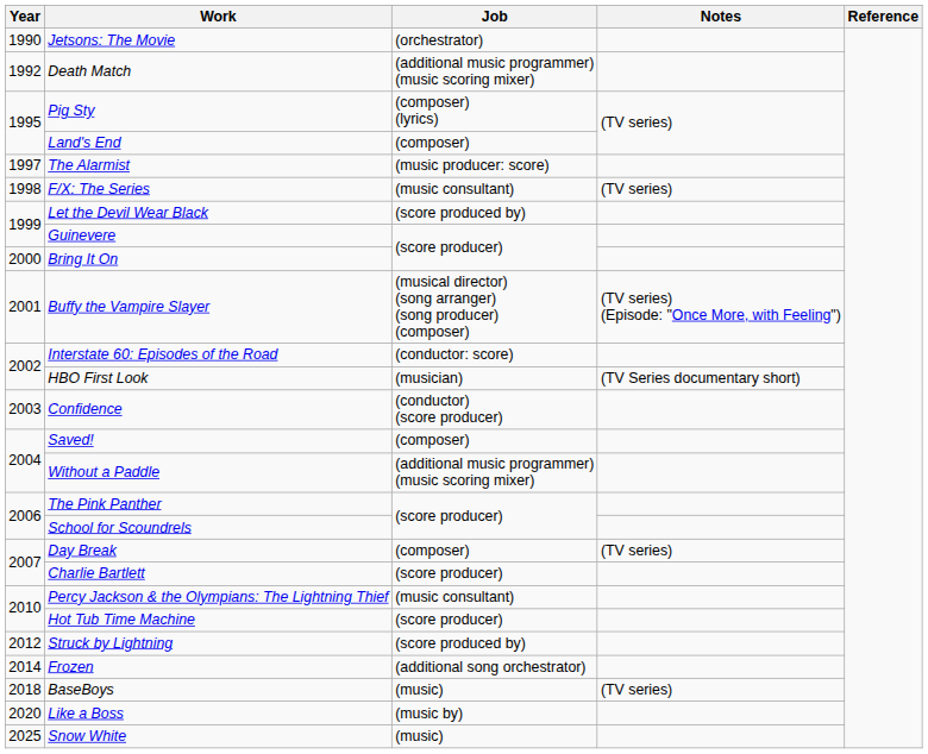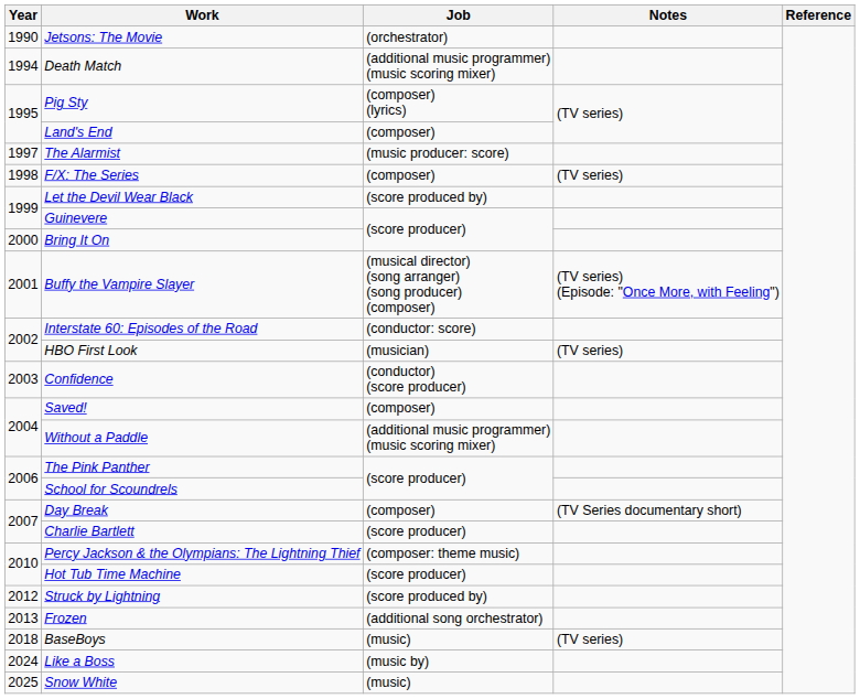 <table class="wikitable sortable">
 <tr>
 <th>Year</th>
 <th>Work</th>
 <th>Job</th>
 <th>Notes</th>
 <th>Reference</th>
 </tr>
 <tr>
 <td>1990</td>
 <td><em><a href='#'>Jetsons: The Movie</a></em></td>
 <td>(orchestrator)</td>
 <td></td>
 <td rowspan="26"></td>
 </tr>
 <tr>
-<td>1992</td>
+<td>1994</td>
 <td><em>Death Match</em></td>
 <td>(additional music programmer)<br>(music scoring mixer)</td>
 <td></td>
 </tr>
 <tr>
 <td rowspan="2">1995</td>
 <td><em><a href='#'>Pig Sty</a></em></td>
 <td>(composer)<br>(lyrics)</td>
 <td rowspan="2">(TV series)</td>
 </tr>
 <tr>
 <td><a href='#'><em>Land's End</em></a></td>
 <td>(composer)</td>
 </tr>
 <tr>
 <td>1997</td>
 <td><em><a href='#'>The Alarmist</a></em></td>
 <td>(music producer: score)</td>
 <td></td>
 </tr>
 <tr>
 <td>1998</td>
 <td><em><a href='#'>F/X: The Series</a></em></td>
-<td>(music consultant)</td>
+<td>(composer)</td>
 <td>(TV series)</td>
 </tr>
 <tr>
 <td rowspan="2">1999</td>
 <td><em><a href='#'>Let the Devil Wear Black</a></em></td>
 <td>(score produced by)</td>
 <td></td>
 </tr>
 <tr>
 <td><a href='#'><em>Guinevere</em></a></td>
 <td rowspan="2">(score producer)</td>
 <td></td>
 </tr>
 <tr>
 <td>2000</td>
 <td><a href='#'><em>Bring It On</em></a></td>
 <td></td>
 </tr>
 <tr>
 <td>2001</td>
 <td><em><a href='#'>Buffy the Vampire Slayer</a></em></td>
 <td>(musical director)<br>(song arranger)<br>(song producer)<br>(composer)</td>
 <td>(TV series)<br>(Episode: "<a href='#'>Once More, with Feeling</a>")</td>
 </tr>
 <tr>
 <td rowspan="2">2002</td>
 <td><a href='#'><em>Interstate 60: Episodes of the Road</em></a></td>
 <td>(conductor: score)</td>
 <td></td>
 </tr>
 <tr>
 <td><em>HBO First Look</em></td>
 <td>(musician)</td>
-<td>(TV Series documentary short)</td>
+<td>(TV series)</td>
 </tr>
 <tr>
 <td>2003</td>
 <td><a href='#'><em>Confidence</em></a></td>
 <td>(conductor)<br>(score producer)</td>
 <td></td>
 </tr>
 <tr>
 <td rowspan="2">2004</td>
 <td><em><a href='#'>Saved!</a></em></td>
 <td>(composer)</td>
 <td></td>
 </tr>
 <tr>
 <td><em><a href='#'>Without a Paddle</a></em></td>
 <td>(additional music programmer)<br>(music scoring mixer)</td>
 <td></td>
 </tr>
 <tr>
 <td rowspan="2">2006</td>
 <td><a href='#'><em>The Pink Panther</em></a></td>
 <td rowspan="2">(score producer)</td>
 <td></td>
 </tr>
 <tr>
 <td><a href='#'><em>School for Scoundrels</em></a></td>
 <td></td>
 </tr>
 <tr>
 <td rowspan="2">2007</td>
 <td><em><a href='#'>Day Break</a></em></td>
 <td>(composer)</td>
-<td>(TV series)</td>
+<td>(TV Series documentary short)</td>
 </tr>
 <tr>
 <td><em><a href='#'>Charlie Bartlett</a></em></td>
 <td>(score producer)</td>
 <td></td>
 </tr>
 <tr>
 <td rowspan="2">2010</td>
 <td><em><a href='#'>Percy Jackson & the Olympians: The Lightning Thief</a></em></td>
-<td>(music consultant)</td>
+<td>(composer: theme music)</td>
 <td></td>
 </tr>
 <tr>
 <td><em><a href='#'>Hot Tub Time Machine</a></em></td>
 <td>(score producer)</td>
 <td></td>
 </tr>
 <tr>
 <td>2012</td>
 <td><a href='#'><em>Struck by Lightning</em></a></td>
 <td>(score produced by)</td>
 <td></td>
 </tr>
 <tr>
-<td>2014</td>
+<td>2013</td>
 <td><a href='#'><em>Frozen</em></a></td>
 <td>(additional song orchestrator)</td>
 <td></td>
 </tr>
 <tr>
 <td>2018</td>
 <td><em>BaseBoys</em></td>
 <td>(music)</td>
 <td>(TV series)</td>
 </tr>
 <tr>
-<td>2020</td>
+<td>2024</td>
 <td><a href='#'><em>Like a Boss</em></a></td>
 <td>(music by)</td>
 <td></td>
 </tr>
 <tr>
 <td>2025</td>
 <td><a href='#'><em>Snow White</em></a></td>
 <td>(music)</td>
 <td></td>
 </tr>
 </table>
